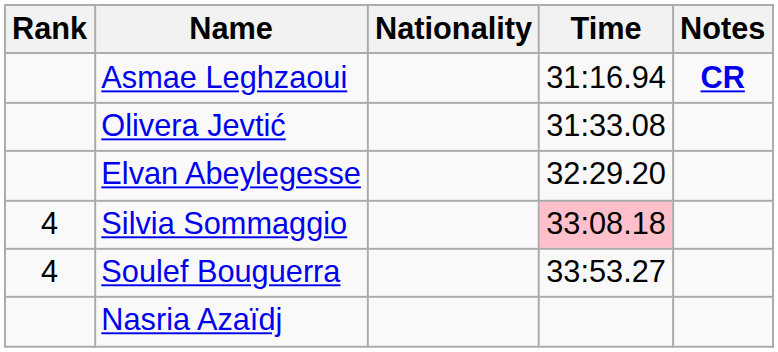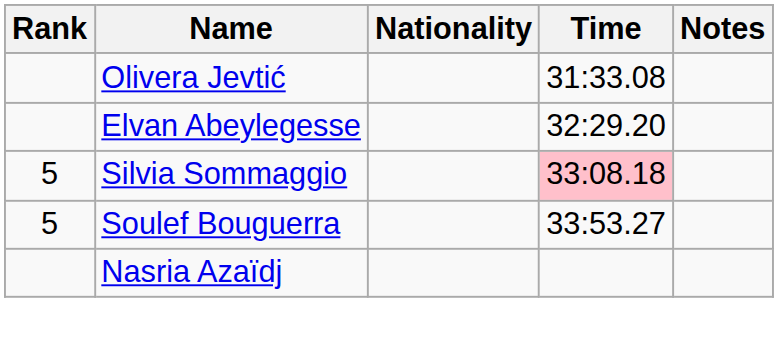 <table class="wikitable sortable" style="text-align:center">
 <tr>
 <th>Rank</th>
 <th>Name</th>
 <th>Nationality</th>
 <th>Time</th>
 <th>Notes</th>
-</tr>
-<tr>
-<td></td>
-<td align=left><a href='#'>Asmae Leghzaoui</a></td>
-<td align=left></td>
-<td>31:16.94</td>
-<td><strong><a href='#'>CR</a></strong></td>
 </tr>
 <tr>
 <td></td>
 <td align=left><a href='#'>Olivera Jevtić</a></td>
 <td align=left></td>
 <td>31:33.08</td>
 <td></td>
 </tr>
 <tr>
 <td></td>
 <td align=left><a href='#'>Elvan Abeylegesse</a></td>
 <td align=left></td>
 <td>32:29.20</td>
 <td></td>
 </tr>
 <tr>
-<td>4</td>
+<td>5</td>
 <td align=left><a href='#'>Silvia Sommaggio</a></td>
 <td align=left></td>
 <td style="background: pink;">33:08.18</td>
 <td></td>
 </tr>
 <tr>
-<td>4</td>
+<td>5</td>
 <td align=left><a href='#'>Soulef Bouguerra</a></td>
 <td align=left></td>
 <td>33:53.27</td>
 <td></td>
 </tr>
 <tr>
 <td></td>
 <td align=left><a href='#'>Nasria Azaïdj</a></td>
 <td align=left></td>
 <td></td>
 <td></td>
 </tr>
 </table>
